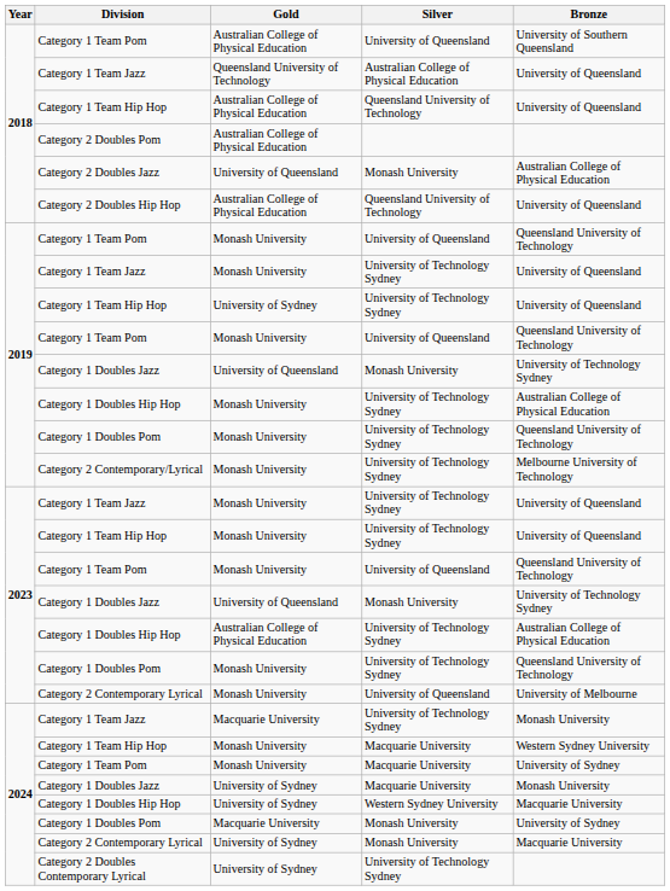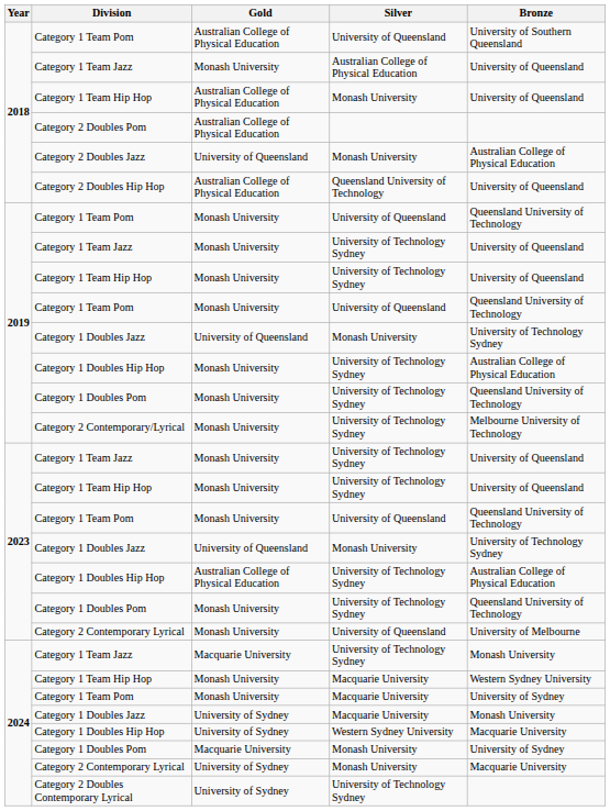 <table class="wikitable">
 <tr>
 <th>Year</th>
 <th>Division</th>
 <th>Gold</th>
 <th>Silver</th>
 <th>Bronze</th>
 </tr>
 <tr>
 <td rowspan="6"><strong>2018</strong></td>
 <td>Category 1 Team Pom</td>
 <td>Australian College of Physical Education</td>
 <td>University of Queensland</td>
 <td>University of Southern Queensland</td>
 </tr>
 <tr>
 <td>Category 1 Team Jazz</td>
-<td>Queensland University of Technology</td>
+<td>Monash University</td>
 <td>Australian College of Physical Education</td>
 <td>University of Queensland</td>
 </tr>
 <tr>
 <td>Category 1 Team Hip Hop</td>
 <td>Australian College of Physical Education</td>
-<td>Queensland University of Technology</td>
+<td>Monash University</td>
 <td>University of Queensland</td>
 </tr>
 <tr>
 <td>Category 2 Doubles Pom</td>
 <td>Australian College of Physical Education</td>
 <td></td>
 <td></td>
 </tr>
 <tr>
 <td>Category 2 Doubles Jazz</td>
 <td>University of Queensland</td>
 <td>Monash University</td>
 <td>Australian College of Physical Education</td>
 </tr>
 <tr>
 <td>Category 2 Doubles Hip Hop</td>
 <td>Australian College of Physical Education</td>
 <td>Queensland University of Technology</td>
 <td>University of Queensland</td>
 </tr>
 <tr>
 <td rowspan="8"><strong>2019</strong></td>
 <td>Category 1 Team Pom</td>
 <td>Monash University</td>
 <td>University of Queensland</td>
 <td>Queensland University of Technology</td>
 </tr>
 <tr>
 <td>Category 1 Team Jazz</td>
 <td>Monash University</td>
 <td>University of Technology Sydney</td>
 <td>University of Queensland</td>
 </tr>
 <tr>
 <td>Category 1 Team Hip Hop</td>
-<td>University of Sydney</td>
+<td>Monash University</td>
 <td>University of Technology Sydney</td>
 <td>University of Queensland</td>
 </tr>
 <tr>
 <td>Category 1 Team Pom</td>
 <td>Monash University</td>
 <td>University of Queensland</td>
 <td>Queensland University of Technology</td>
 </tr>
 <tr>
 <td>Category 1 Doubles Jazz</td>
 <td>University of Queensland</td>
 <td>Monash University</td>
 <td>University of Technology Sydney</td>
 </tr>
 <tr>
 <td>Category 1 Doubles Hip Hop</td>
 <td>Monash University</td>
 <td>University of Technology Sydney</td>
 <td>Australian College of Physical Education</td>
 </tr>
 <tr>
 <td>Category 1 Doubles Pom</td>
 <td>Monash University</td>
 <td>University of Technology Sydney</td>
 <td>Queensland University of Technology</td>
 </tr>
 <tr>
 <td>Category 2 Contemporary/Lyrical</td>
 <td>Monash University</td>
 <td>University of Technology Sydney</td>
 <td>Melbourne University of Technology</td>
 </tr>
 <tr>
 <td rowspan="7"><strong>2023</strong></td>
 <td>Category 1 Team Jazz</td>
 <td>Monash University</td>
 <td>University of Technology Sydney</td>
 <td>University of Queensland</td>
 </tr>
 <tr>
 <td>Category 1 Team Hip Hop</td>
 <td>Monash University</td>
 <td>University of Technology Sydney</td>
 <td>University of Queensland</td>
 </tr>
 <tr>
 <td>Category 1 Team Pom</td>
 <td>Monash University</td>
 <td>University of Queensland</td>
 <td>Queensland University of Technology</td>
 </tr>
 <tr>
 <td>Category 1 Doubles Jazz</td>
 <td>University of Queensland</td>
 <td>Monash University</td>
 <td>University of Technology Sydney</td>
 </tr>
 <tr>
 <td>Category 1 Doubles Hip Hop</td>
 <td>Australian College of Physical Education</td>
 <td>University of Technology Sydney</td>
 <td>Australian College of Physical Education</td>
 </tr>
 <tr>
 <td>Category 1 Doubles Pom</td>
 <td>Monash University</td>
 <td>University of Technology Sydney</td>
 <td>Queensland University of Technology</td>
 </tr>
 <tr>
 <td>Category 2 Contemporary Lyrical</td>
 <td>Monash University</td>
 <td>University of Queensland</td>
 <td>University of Melbourne</td>
 </tr>
 <tr>
 <td rowspan="8"><strong>2024</strong></td>
 <td>Category 1 Team Jazz</td>
 <td>Macquarie University</td>
 <td>University of Technology Sydney</td>
 <td>Monash University</td>
 </tr>
 <tr>
 <td>Category 1 Team Hip Hop</td>
 <td>Monash University</td>
 <td>Macquarie University</td>
 <td>Western Sydney University</td>
 </tr>
 <tr>
 <td>Category 1 Team Pom</td>
 <td>Monash University</td>
 <td>Macquarie University</td>
 <td>University of Sydney</td>
 </tr>
 <tr>
 <td>Category 1 Doubles Jazz</td>
 <td>University of Sydney</td>
 <td>Macquarie University</td>
 <td>Monash University</td>
 </tr>
 <tr>
 <td>Category 1 Doubles Hip Hop</td>
 <td>University of Sydney</td>
 <td>Western Sydney University</td>
 <td>Macquarie University</td>
 </tr>
 <tr>
 <td>Category 1 Doubles Pom</td>
 <td>Macquarie University</td>
 <td>Monash University</td>
 <td>University of Sydney</td>
 </tr>
 <tr>
 <td>Category 2 Contemporary Lyrical</td>
 <td>University of Sydney</td>
 <td>Monash University</td>
 <td>Macquarie University</td>
 </tr>
 <tr>
 <td>Category 2 Doubles Contemporary Lyrical</td>
 <td>University of Sydney</td>
 <td>University of Technology Sydney</td>
 <td></td>
 </tr>
 </table>
